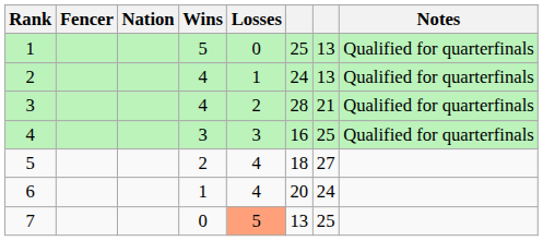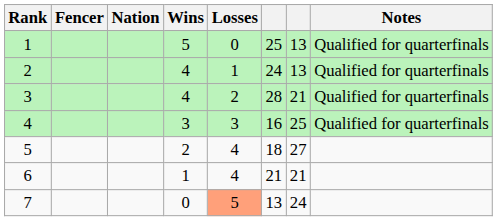 <table class="wikitable sortable" style="text-align:center">
 <tr>
 <th>Rank</th>
 <th>Fencer</th>
 <th>Nation</th>
 <th>Wins</th>
 <th>Losses</th>
 <th></th>
 <th></th>
 <th>Notes</th>
 </tr>
 <tr style="background:#bbf3bb;">
 <td>1</td>
 <td align=left></td>
 <td align=left></td>
 <td>5</td>
 <td>0</td>
 <td>25</td>
 <td>13</td>
 <td>Qualified for quarterfinals</td>
 </tr>
 <tr style="background:#bbf3bb;">
 <td>2</td>
 <td align=left></td>
 <td align=left></td>
 <td>4</td>
 <td>1</td>
 <td>24</td>
 <td>13</td>
 <td>Qualified for quarterfinals</td>
 </tr>
 <tr style="background:#bbf3bb;">
 <td>3</td>
 <td align=left></td>
 <td align=left></td>
 <td>4</td>
 <td>2</td>
 <td>28</td>
 <td>21</td>
 <td>Qualified for quarterfinals</td>
 </tr>
 <tr style="background:#bbf3bb;">
 <td>4</td>
 <td align=left></td>
 <td align=left></td>
 <td>3</td>
 <td>3</td>
 <td>16</td>
 <td>25</td>
 <td>Qualified for quarterfinals</td>
 </tr>
 <tr>
 <td>5</td>
 <td align=left></td>
 <td align=left></td>
 <td>2</td>
 <td>4</td>
 <td>18</td>
 <td>27</td>
 <td></td>
 </tr>
 <tr>
 <td>6</td>
 <td align=left></td>
 <td align=left></td>
 <td>1</td>
 <td>4</td>
-<td>20</td>
-<td>24</td>
+<td>21</td>
+<td>21</td>
 <td></td>
 </tr>
 <tr>
 <td>7</td>
 <td align=left></td>
 <td align=left></td>
 <td>0</td>
 <td style="background: lightsalmon;">5</td>
 <td>13</td>
-<td>25</td>
+<td>24</td>
 <td></td>
 </tr>
 </table>
